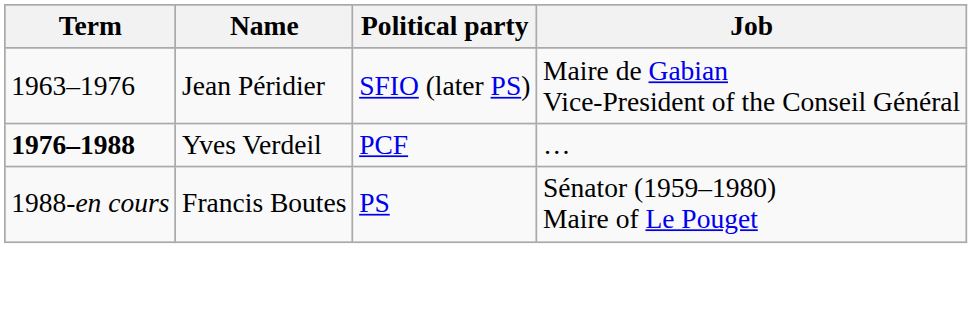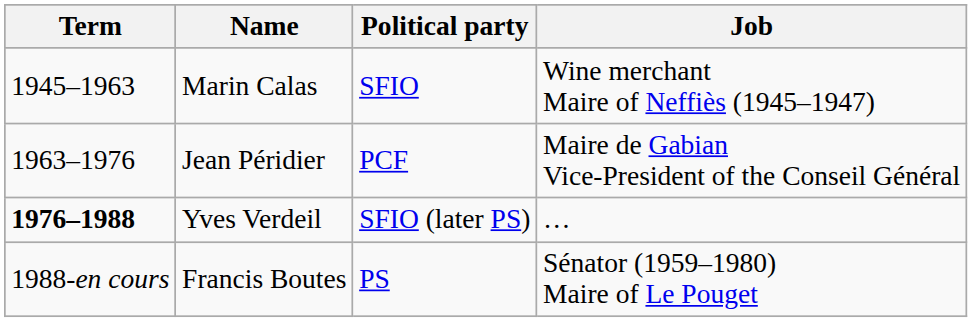 <table class="wikitable">
 <tr>
 <th>Term</th>
 <th>Name</th>
 <th>Political party</th>
 <th>Job</th>
 </tr>
 <tr>
+<td>1945–1963</td>
+<td>Marin Calas</td>
+<td><a href='#'>SFIO</a></td>
+<td>Wine merchant <br>Maire of <a href='#'>Neffiès</a> (1945–1947)</td>
+</tr>
+<tr>
 <td>1963–1976</td>
 <td>Jean Péridier</td>
-<td><a href='#'>SFIO</a> (later <a href='#'>PS</a>)</td>
+<td><a href='#'>PCF</a></td>
 <td>Maire de <a href='#'>Gabian</a> <br>Vice-President of the Conseil Général</td>
 </tr>
 <tr>
 <td><strong>1976–1988</strong></td>
 <td>Yves Verdeil</td>
-<td><a href='#'>PCF</a></td>
+<td><a href='#'>SFIO</a> (later <a href='#'>PS</a>)</td>
 <td>…</td>
 </tr>
 <tr>
 <td>1988-<em>en cours</em></td>
 <td>Francis Boutes</td>
 <td><a href='#'>PS</a></td>
 <td>Sénator (1959–1980) <br>Maire of <a href='#'>Le Pouget</a></td>
 </tr>
 </table>
